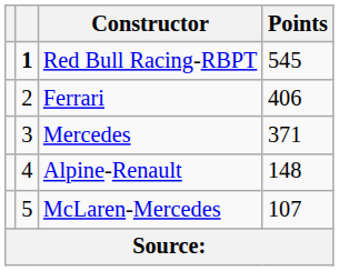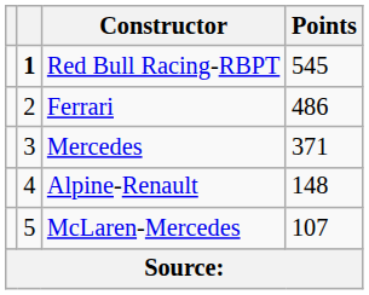 <table class="wikitable" style="font-size: 85%;">
 <tr>
 <th scope="col"></th>
 <th scope="col"></th>
 <th scope="col">Constructor</th>
 <th scope="col">Points</th>
 </tr>
 <tr>
 <td align="left"></td>
 <td align="center"><strong>1</strong></td>
 <td> <a href='#'>Red Bull Racing</a>-<a href='#'>RBPT</a></td>
 <td align="left">545</td>
 </tr>
 <tr>
 <td align="left"></td>
 <td align="center">2</td>
 <td> <a href='#'>Ferrari</a></td>
-<td align="left">406</td>
+<td align="left">486</td>
 </tr>
 <tr>
 <td align="left"></td>
 <td align="center">3</td>
 <td> <a href='#'>Mercedes</a></td>
 <td align="left">371</td>
 </tr>
 <tr>
 <td align="left"></td>
 <td align="center">4</td>
 <td> <a href='#'>Alpine</a>-<a href='#'>Renault</a></td>
 <td align="left">148</td>
 </tr>
 <tr>
 <td align="left"></td>
 <td align="center">5</td>
 <td> <a href='#'>McLaren</a>-<a href='#'>Mercedes</a></td>
 <td align="left">107</td>
 </tr>
 <tr>
 <th colspan=4>Source:</th>
 </tr>
 </table>
